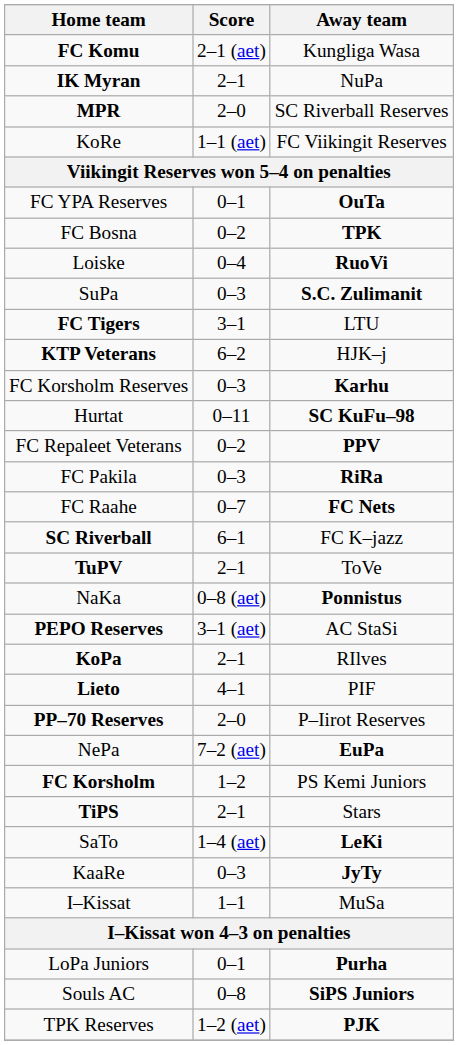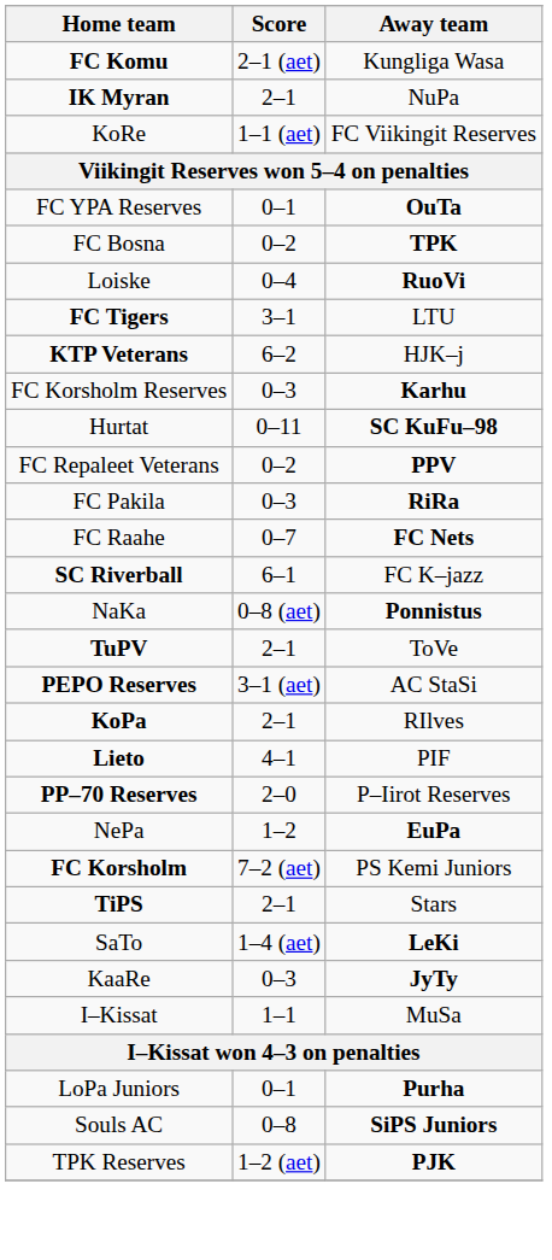 <table class="wikitable" style="text-align: center">
 <tr>
 </tr>
 <tr>
 <th>Home team</th>
 <th>Score</th>
 <th>Away team</th>
 </tr>
 <tr>
 <td><strong>FC Komu</strong></td>
 <td>2–1 (<a href='#'>aet</a>)</td>
 <td>Kungliga Wasa</td>
 </tr>
 <tr>
 <td><strong>IK Myran</strong></td>
 <td>2–1</td>
 <td>NuPa</td>
-</tr>
-<tr>
-<td><strong>MPR</strong></td>
-<td>2–0</td>
-<td>SC Riverball Reserves</td>
 </tr>
 <tr>
 <td>KoRe</td>
 <td>1–1 (<a href='#'>aet</a>)</td>
 <td>FC Viikingit Reserves</td>
 </tr>
 <tr>
 <th colspan=3>Viikingit Reserves won 5–4 on penalties</th>
 </tr>
 <tr>
 <td>FC YPA Reserves</td>
 <td>0–1</td>
 <td><strong>OuTa</strong></td>
 </tr>
 <tr>
 <td>FC Bosna</td>
 <td>0–2</td>
 <td><strong>TPK</strong></td>
 </tr>
 <tr>
 <td>Loiske</td>
 <td>0–4</td>
 <td><strong>RuoVi</strong></td>
-</tr>
-<tr>
-<td>SuPa</td>
-<td>0–3</td>
-<td><strong>S.C. Zulimanit</strong></td>
 </tr>
 <tr>
 <td><strong>FC Tigers</strong></td>
 <td>3–1</td>
 <td>LTU</td>
 </tr>
 <tr>
 <td><strong>KTP Veterans</strong></td>
 <td>6–2</td>
 <td>HJK–j</td>
 </tr>
 <tr>
 <td>FC Korsholm Reserves</td>
 <td>0–3</td>
 <td><strong>Karhu</strong></td>
 </tr>
 <tr>
 <td>Hurtat</td>
 <td>0–11</td>
 <td><strong>SC KuFu–98</strong></td>
 </tr>
 <tr>
 <td>FC Repaleet Veterans</td>
 <td>0–2</td>
 <td><strong>PPV</strong></td>
 </tr>
 <tr>
 <td>FC Pakila</td>
 <td>0–3</td>
 <td><strong>RiRa</strong></td>
 </tr>
 <tr>
 <td>FC Raahe</td>
 <td>0–7</td>
 <td><strong>FC Nets</strong></td>
 </tr>
 <tr>
 <td><strong>SC Riverball</strong></td>
 <td>6–1</td>
 <td>FC K–jazz</td>
 </tr>
 <tr>
+<td>NaKa</td>
+<td>0–8 (<a href='#'>aet</a>)</td>
+<td><strong>Ponnistus</strong></td>
+</tr>
+<tr>
 <td><strong>TuPV</strong></td>
 <td>2–1</td>
 <td>ToVe</td>
-</tr>
-<tr>
-<td>NaKa</td>
-<td>0–8 (<a href='#'>aet</a>)</td>
-<td><strong>Ponnistus</strong></td>
 </tr>
 <tr>
 <td><strong>PEPO Reserves</strong></td>
 <td>3–1 (<a href='#'>aet</a>)</td>
 <td>AC StaSi</td>
 </tr>
 <tr>
 <td><strong>KoPa</strong></td>
 <td>2–1</td>
 <td>RIlves</td>
 </tr>
 <tr>
 <td><strong>Lieto</strong></td>
 <td>4–1</td>
 <td>PIF</td>
 </tr>
 <tr>
 <td><strong>PP–70 Reserves</strong></td>
 <td>2–0</td>
 <td>P–Iirot Reserves</td>
 </tr>
 <tr>
 <td>NePa</td>
-<td>7–2 (<a href='#'>aet</a>)</td>
+<td>1–2</td>
 <td><strong>EuPa</strong></td>
 </tr>
 <tr>
 <td><strong>FC Korsholm</strong></td>
-<td>1–2</td>
+<td>7–2 (<a href='#'>aet</a>)</td>
 <td>PS Kemi Juniors</td>
 </tr>
 <tr>
 <td><strong>TiPS</strong></td>
 <td>2–1</td>
 <td>Stars</td>
 </tr>
 <tr>
 <td>SaTo</td>
 <td>1–4 (<a href='#'>aet</a>)</td>
 <td><strong>LeKi</strong></td>
 </tr>
 <tr>
 <td>KaaRe</td>
 <td>0–3</td>
 <td><strong>JyTy</strong></td>
 </tr>
 <tr>
 <td>I–Kissat</td>
 <td>1–1</td>
 <td>MuSa</td>
 </tr>
 <tr>
 <th colspan=3>I–Kissat won 4–3 on penalties</th>
 </tr>
 <tr>
 <td>LoPa Juniors</td>
 <td>0–1</td>
 <td><strong>Purha</strong></td>
 </tr>
 <tr>
 <td>Souls AC</td>
 <td>0–8</td>
 <td><strong>SiPS Juniors</strong></td>
 </tr>
 <tr>
 <td>TPK Reserves</td>
 <td>1–2 (<a href='#'>aet</a>)</td>
 <td><strong>PJK</strong></td>
 </tr>
 <tr>
 </tr>
 </table>
